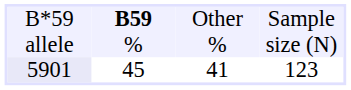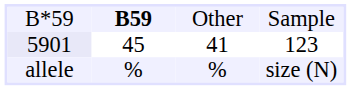 <table border="0" cellspacing="0" cellpadding="0" align="center" style="text-align:center; background:#ffffff; margin-right: 1em; border:2px #e0e0ff solid;">
 <tr style="background:#f0f0ff">
 <td style="width:60px">B*59</td>
 <td style="width:60px"><strong>B59</strong></td>
 <td style="width:60px">Other</td>
 <td style="width:60px">Sample</td>
 </tr>
+<tr>
+<td style = "background:#e8e8f8">5901</td>
+<td>45</td>
+<td>41</td>
+<td>123</td>
+</tr>
 <tr style="background:#f0f0ff">
 <td>allele</td>
 <td>%</td>
 <td>%</td>
 <td>size (N)</td>
 </tr>
-<tr>
-<td style = "background:#e8e8f8">5901</td>
-<td>45</td>
-<td>41</td>
-<td>123</td>
-</tr>
 </table>
